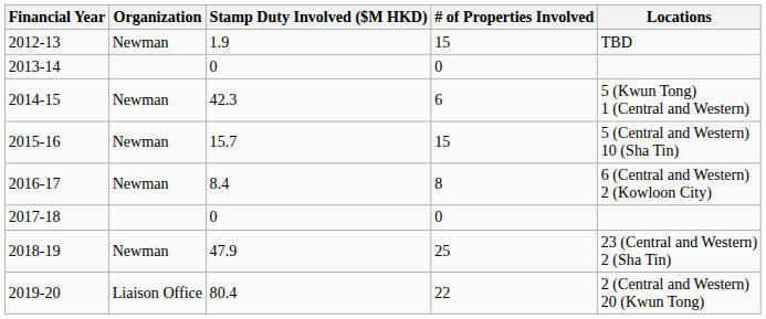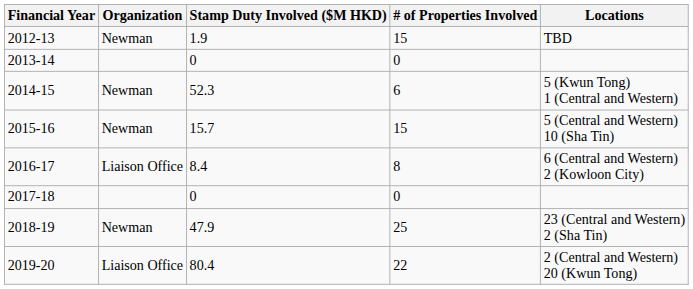 <table class="wikitable">
 <tr>
 <th>Financial Year</th>
 <th>Organization</th>
 <th>Stamp Duty Involved ($M HKD)</th>
 <th># of Properties Involved</th>
 <th>Locations</th>
 </tr>
 <tr>
 <td>2012-13</td>
 <td>Newman</td>
 <td>1.9</td>
 <td>15</td>
 <td>TBD</td>
 </tr>
 <tr>
 <td>2013-14</td>
 <td></td>
 <td>0</td>
 <td>0</td>
 <td></td>
 </tr>
 <tr>
 <td>2014-15</td>
 <td>Newman</td>
-<td>42.3</td>
+<td>52.3</td>
 <td>6</td>
 <td>5 (Kwun Tong)<br>1 (Central and Western)</td>
 </tr>
 <tr>
 <td>2015-16</td>
 <td>Newman</td>
 <td>15.7</td>
 <td>15</td>
 <td>5 (Central and Western)<br>10 (Sha Tin)</td>
 </tr>
 <tr>
 <td>2016-17</td>
-<td>Newman</td>
+<td>Liaison Office</td>
 <td>8.4</td>
 <td>8</td>
 <td>6 (Central and Western)<br>2 (Kowloon City)</td>
 </tr>
 <tr>
 <td>2017-18</td>
 <td></td>
 <td>0</td>
 <td>0</td>
 <td></td>
 </tr>
 <tr>
 <td>2018-19</td>
 <td>Newman</td>
 <td>47.9</td>
 <td>25</td>
 <td>23 (Central and Western)<br>2 (Sha Tin)</td>
 </tr>
 <tr>
 <td>2019-20</td>
 <td>Liaison Office</td>
 <td>80.4</td>
 <td>22</td>
 <td>2 (Central and Western)<br>20 (Kwun Tong)</td>
 </tr>
 </table>
